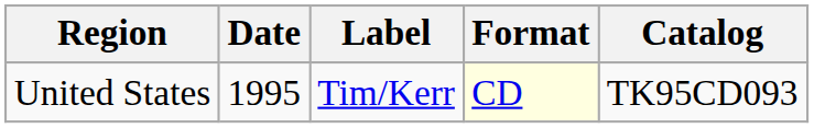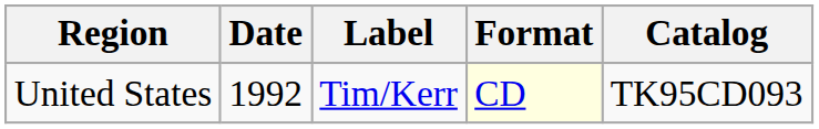 <table class="wikitable">
 <tr>
 <th>Region</th>
 <th>Date</th>
 <th>Label</th>
 <th>Format</th>
 <th>Catalog</th>
 </tr>
 <tr>
 <td>United States</td>
-<td>1995</td>
+<td>1992</td>
 <td><a href='#'>Tim/Kerr</a></td>
 <td style="background: lightyellow;"><a href='#'>CD</a></td>
 <td>TK95CD093</td>
 </tr>
 </table>
